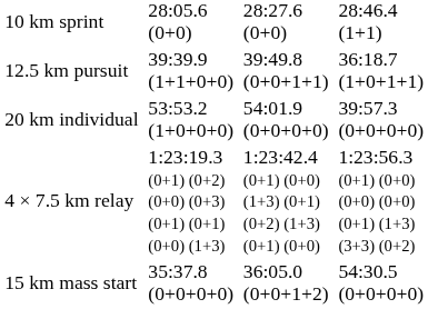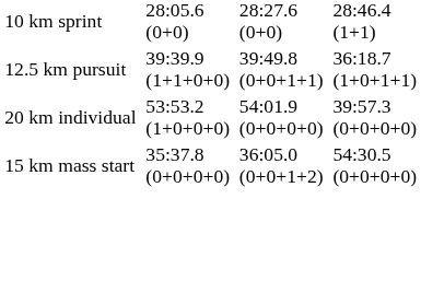 <table>
 <tr>
 <td>10 km sprint<br></td>
 <td></td>
 <td>28:05.6<br>(0+0)</td>
 <td></td>
 <td>28:27.6<br>(0+0)</td>
 <td></td>
 <td>28:46.4<br>(1+1)</td>
 </tr>
 <tr>
 <td>12.5 km pursuit<br></td>
 <td></td>
 <td>39:39.9<br>(1+1+0+0)</td>
 <td></td>
 <td>39:49.8<br>(0+0+1+1)</td>
 <td></td>
 <td>36:18.7<br>(1+0+1+1)</td>
 </tr>
 <tr>
 <td>20 km individual<br></td>
 <td></td>
 <td>53:53.2<br>(1+0+0+0)</td>
 <td></td>
 <td>54:01.9<br>(0+0+0+0)</td>
 <td></td>
 <td>39:57.3<br>(0+0+0+0)</td>
 </tr>
 <tr>
-<td>4 × 7.5 km relay<br></td>
-<td></td>
-<td>1:23:19.3<br><small>(0+1) (0+2)<br>(0+0) (0+3)<br>(0+1) (0+1)<br>(0+0) (1+3)</small></td>
-<td></td>
-<td>1:23:42.4<br><small>(0+1) (0+0)<br>(1+3) (0+1)<br>(0+2) (1+3)<br>(0+1) (0+0)</small></td>
-<td></td>
-<td>1:23:56.3<br><small>(0+1) (0+0)<br>(0+0) (0+0)<br>(0+1) (1+3)<br>(3+3) (0+2)</small></td>
-</tr>
-<tr>
 <td>15 km mass start<br></td>
 <td></td>
 <td>35:37.8<br>(0+0+0+0)</td>
 <td></td>
 <td>36:05.0<br>(0+0+1+2)</td>
 <td></td>
 <td>54:30.5<br>(0+0+0+0)</td>
 </tr>
 </table>
